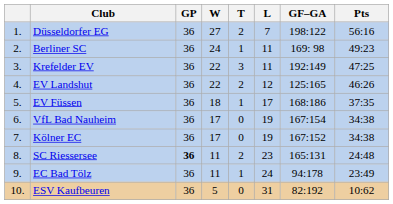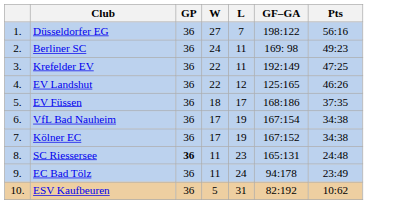 <table class="wikitable">
 <tr>
 <th width="30"></th>
 <th width="200">Club</th>
 <th width="30">GP</th>
 <th width="30">W</th>
-<th width="30">T</th>
 <th width="30">L</th>
 <th width="70">GF–GA</th>
 <th width="70">Pts</th>
 </tr>
 <tr bgcolor="#BCD2EE" align="center">
 <td>1.</td>
 <td align="left"><a href='#'>Düsseldorfer EG</a></td>
 <td>36</td>
 <td>27</td>
-<td>2</td>
 <td>7</td>
 <td>198:122</td>
 <td>56:16</td>
 </tr>
 <tr bgcolor=#BCD2EE align="center">
 <td>2.</td>
 <td align="left"><a href='#'>Berliner SC</a></td>
 <td>36</td>
 <td>24</td>
-<td>1</td>
 <td>11</td>
 <td>169: 98</td>
 <td>49:23</td>
 </tr>
 <tr bgcolor=#BCD2EE align="center">
 <td>3.</td>
 <td align="left"><a href='#'>Krefelder EV</a></td>
 <td>36</td>
 <td>22</td>
-<td>3</td>
 <td>11</td>
 <td>192:149</td>
 <td>47:25</td>
 </tr>
 <tr bgcolor=#BCD2EE align="center">
 <td>4.</td>
 <td align="left"><a href='#'>EV Landshut</a></td>
 <td>36</td>
 <td>22</td>
-<td>2</td>
 <td>12</td>
 <td>125:165</td>
 <td>46:26</td>
 </tr>
 <tr bgcolor=#BCD2EE align="center">
 <td>5.</td>
 <td align="left"><a href='#'>EV Füssen</a></td>
 <td>36</td>
 <td>18</td>
-<td>1</td>
 <td>17</td>
 <td>168:186</td>
 <td>37:35</td>
 </tr>
 <tr bgcolor=#BCD2EE align="center">
 <td>6.</td>
 <td align="left"><a href='#'>VfL Bad Nauheim</a></td>
 <td>36</td>
 <td>17</td>
-<td>0</td>
 <td>19</td>
 <td>167:154</td>
 <td>34:38</td>
 </tr>
 <tr bgcolor=#BCD2EE align="center">
 <td>7.</td>
 <td align="left"><a href='#'>Kölner EC</a></td>
 <td>36</td>
 <td>17</td>
-<td>0</td>
 <td>19</td>
 <td>167:152</td>
 <td>34:38</td>
 </tr>
 <tr bgcolor=#BCD2EE align="center">
 <td>8.</td>
 <td align="left"><a href='#'>SC Riessersee</a></td>
 <td><strong>36</strong></td>
 <td>11</td>
-<td>2</td>
 <td>23</td>
 <td>165:131</td>
 <td>24:48</td>
 </tr>
 <tr bgcolor=#BCD2EE align="center">
 <td>9.</td>
 <td align="left"><a href='#'>EC Bad Tölz</a></td>
 <td>36</td>
 <td>11</td>
-<td>1</td>
 <td>24</td>
 <td>94:178</td>
 <td>23:49</td>
 </tr>
 <tr bgcolor=#EECFA1 align="center">
 <td>10.</td>
 <td align="left"><a href='#'>ESV Kaufbeuren</a></td>
 <td>36</td>
 <td>5</td>
-<td>0</td>
 <td>31</td>
 <td>82:192</td>
 <td>10:62</td>
 </tr>
 </table>
